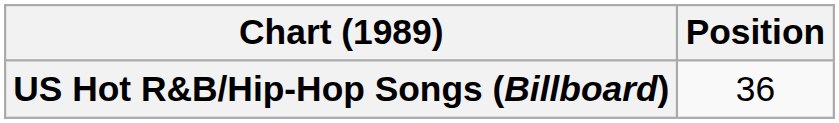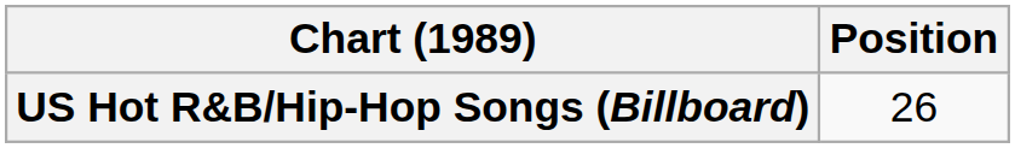 <table class="wikitable plainrowheaders" style="text-align:center">
 <tr>
 <th scope="col">Chart (1989)</th>
 <th scope="col">Position</th>
 </tr>
 <tr>
 <th scope="row">US Hot R&B/Hip-Hop Songs (<em>Billboard</em>)</th>
-<td>36</td>
+<td>26</td>
 </tr>
 </table>
